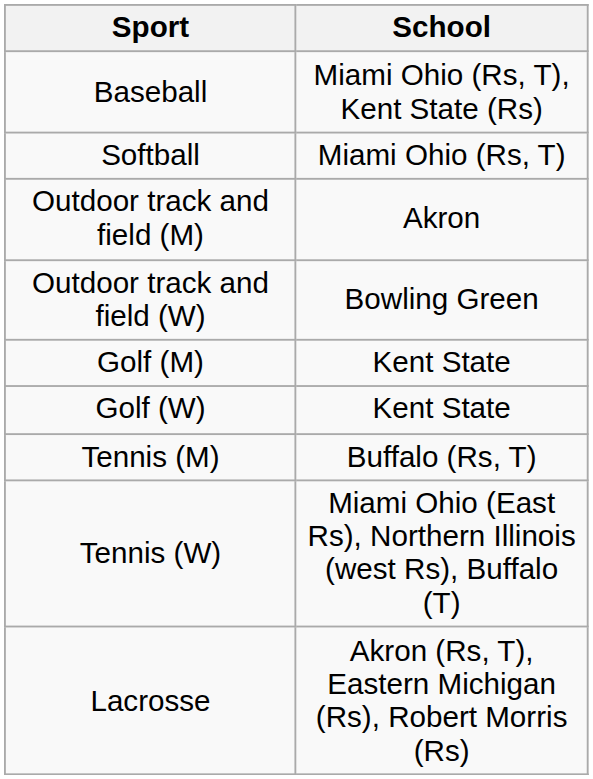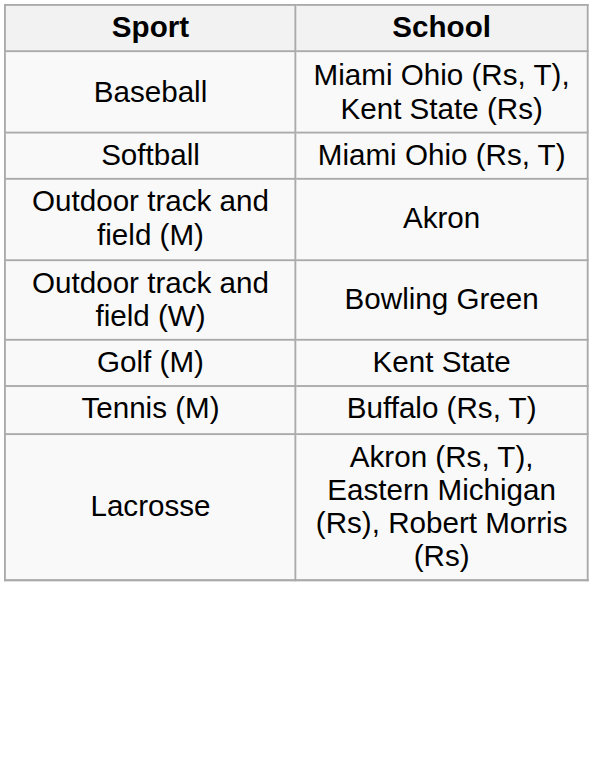 <table class="wikitable" style="text-align: center">
 <tr>
 <th style="width:150px;">Sport</th>
 <th style="width:150px;">School</th>
 </tr>
 <tr>
 <td>Baseball</td>
 <td>Miami Ohio (Rs, T), Kent State (Rs)</td>
 </tr>
 <tr>
 <td>Softball</td>
 <td>Miami Ohio (Rs, T)</td>
 </tr>
 <tr>
 <td>Outdoor track and field (M)</td>
 <td>Akron</td>
 </tr>
 <tr>
 <td>Outdoor track and field (W)</td>
 <td>Bowling Green</td>
 </tr>
 <tr>
 <td>Golf (M)</td>
 <td>Kent State</td>
 </tr>
 <tr>
-<td>Golf (W)</td>
-<td>Kent State</td>
-</tr>
-<tr>
 <td>Tennis (M)</td>
 <td>Buffalo (Rs, T)</td>
-</tr>
-<tr>
-<td>Tennis (W)</td>
-<td>Miami Ohio (East Rs), Northern Illinois (west Rs), Buffalo (T)</td>
 </tr>
 <tr>
 <td>Lacrosse</td>
 <td>Akron (Rs, T), Eastern Michigan (Rs), Robert Morris (Rs)</td>
 </tr>
 <tr>
 </tr>
 </table>
